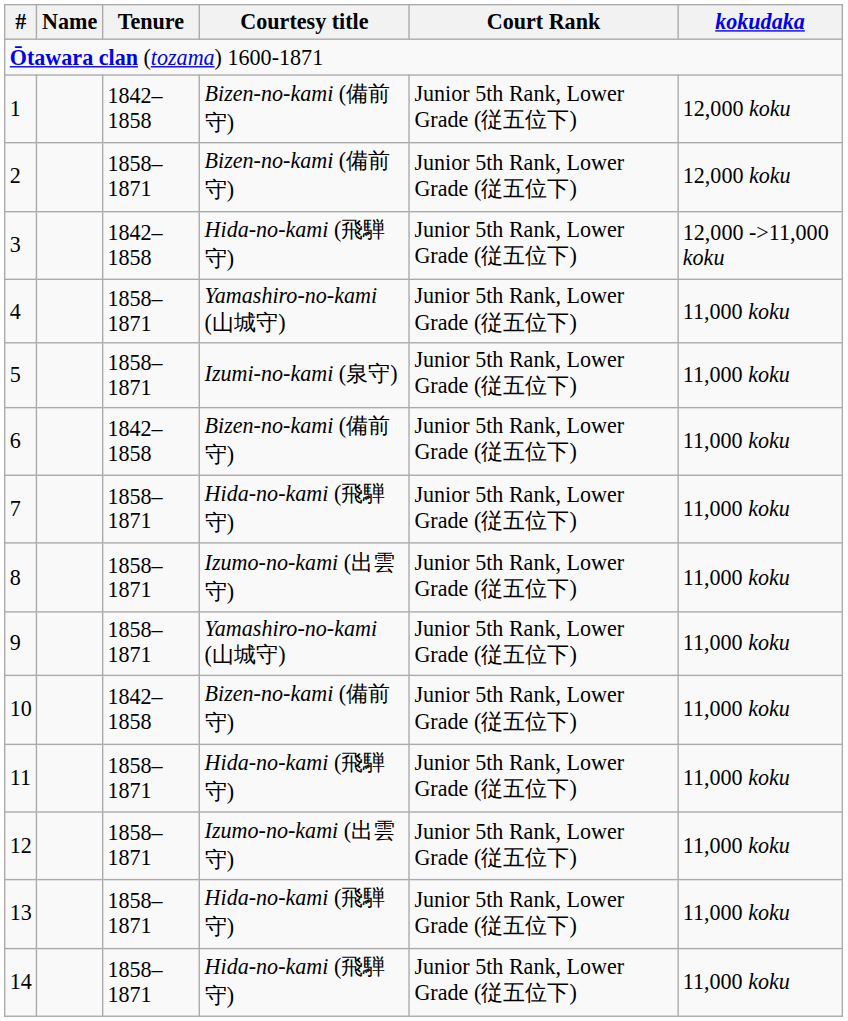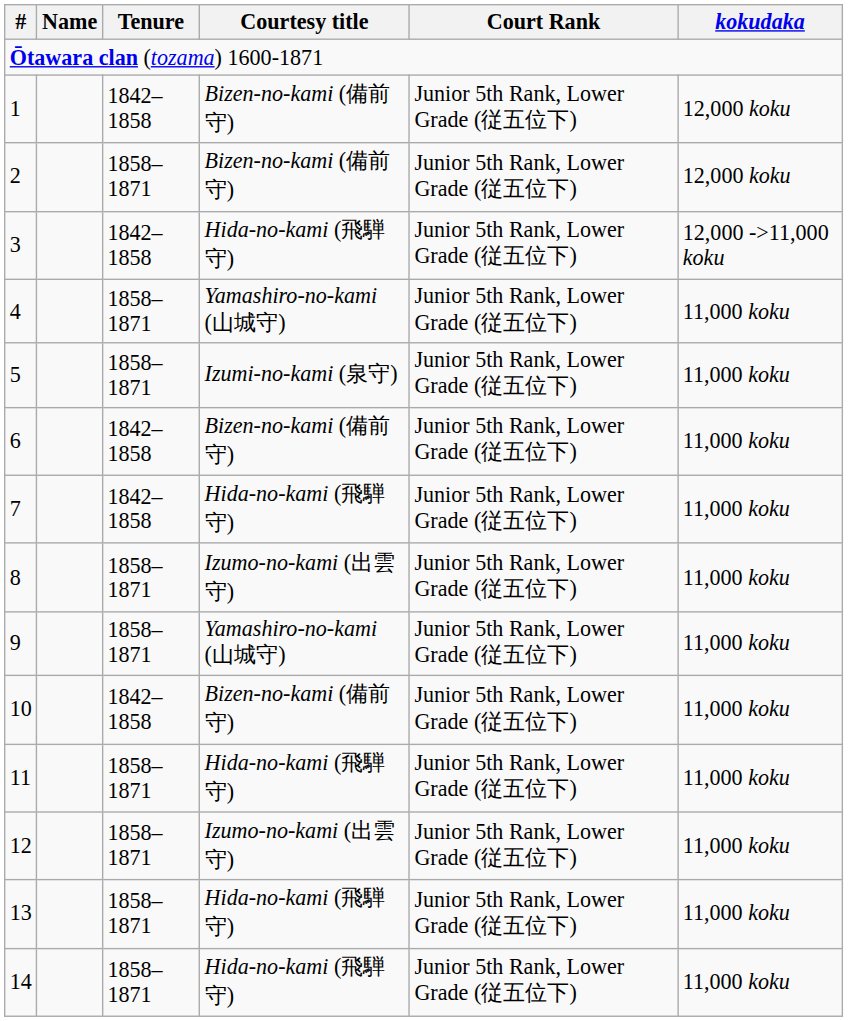 <table class=wikitable>
 <tr>
 <th>#</th>
 <th>Name</th>
 <th>Tenure</th>
 <th>Courtesy title</th>
 <th>Court Rank</th>
 <th><em><a href='#'>kokudaka</a></em></th>
 </tr>
 <tr>
 <td colspan=6> <strong><a href='#'>Ōtawara clan</a></strong> (<em><a href='#'>tozama</a></em>) 1600-1871</td>
 </tr>
 <tr>
 <td>1</td>
 <td></td>
 <td>1842–1858</td>
 <td><em>Bizen-no-kami</em> (備前守)</td>
 <td>Junior 5th Rank, Lower Grade (従五位下)</td>
 <td>12,000 <em>koku</em></td>
 </tr>
 <tr>
 <td>2</td>
 <td></td>
 <td>1858–1871</td>
 <td><em>Bizen-no-kami</em> (備前守)</td>
 <td>Junior 5th Rank, Lower Grade (従五位下)</td>
 <td>12,000 <em>koku</em></td>
 </tr>
 <tr>
 <td>3</td>
 <td></td>
 <td>1842–1858</td>
 <td><em>Hida-no-kami</em> (飛騨守)</td>
 <td>Junior 5th Rank, Lower Grade (従五位下)</td>
 <td>12,000 ->11,000 <em>koku</em></td>
 </tr>
 <tr>
 <td>4</td>
 <td></td>
 <td>1858–1871</td>
 <td><em>Yamashiro-no-kami</em> (山城守)</td>
 <td>Junior 5th Rank, Lower Grade (従五位下)</td>
 <td>11,000 <em>koku</em></td>
 </tr>
 <tr>
 <td>5</td>
 <td></td>
 <td>1858–1871</td>
 <td><em>Izumi-no-kami</em> (泉守)</td>
 <td>Junior 5th Rank, Lower Grade (従五位下)</td>
 <td>11,000 <em>koku</em></td>
 </tr>
 <tr>
 <td>6</td>
 <td></td>
 <td>1842–1858</td>
 <td><em>Bizen-no-kami</em> (備前守)</td>
 <td>Junior 5th Rank, Lower Grade (従五位下)</td>
 <td>11,000 <em>koku</em></td>
 </tr>
 <tr>
 <td>7</td>
 <td></td>
-<td>1858–1871</td>
+<td>1842–1858</td>
 <td><em>Hida-no-kami</em> (飛騨守)</td>
 <td>Junior 5th Rank, Lower Grade (従五位下)</td>
 <td>11,000 <em>koku</em></td>
 </tr>
 <tr>
 <td>8</td>
 <td></td>
 <td>1858–1871</td>
 <td><em>Izumo-no-kami</em> (出雲守)</td>
 <td>Junior 5th Rank, Lower Grade (従五位下)</td>
 <td>11,000 <em>koku</em></td>
 </tr>
 <tr>
 <td>9</td>
 <td></td>
 <td>1858–1871</td>
 <td><em>Yamashiro-no-kami</em> (山城守)</td>
 <td>Junior 5th Rank, Lower Grade (従五位下)</td>
 <td>11,000 <em>koku</em></td>
 </tr>
 <tr>
 <td>10</td>
 <td></td>
 <td>1842–1858</td>
 <td><em>Bizen-no-kami</em> (備前守)</td>
 <td>Junior 5th Rank, Lower Grade (従五位下)</td>
 <td>11,000 <em>koku</em></td>
 </tr>
 <tr>
 <td>11</td>
 <td></td>
 <td>1858–1871</td>
 <td><em>Hida-no-kami</em> (飛騨守)</td>
 <td>Junior 5th Rank, Lower Grade (従五位下)</td>
 <td>11,000 <em>koku</em></td>
 </tr>
 <tr>
 <td>12</td>
 <td></td>
 <td>1858–1871</td>
 <td><em>Izumo-no-kami</em> (出雲守)</td>
 <td>Junior 5th Rank, Lower Grade (従五位下)</td>
 <td>11,000 <em>koku</em></td>
 </tr>
 <tr>
 <td>13</td>
 <td></td>
 <td>1858–1871</td>
 <td><em>Hida-no-kami</em> (飛騨守)</td>
 <td>Junior 5th Rank, Lower Grade (従五位下)</td>
 <td>11,000 <em>koku</em></td>
 </tr>
 <tr>
 <td>14</td>
 <td></td>
 <td>1858–1871</td>
 <td><em>Hida-no-kami</em> (飛騨守)</td>
 <td>Junior 5th Rank, Lower Grade (従五位下)</td>
 <td>11,000 <em>koku</em></td>
 </tr>
 </table>
